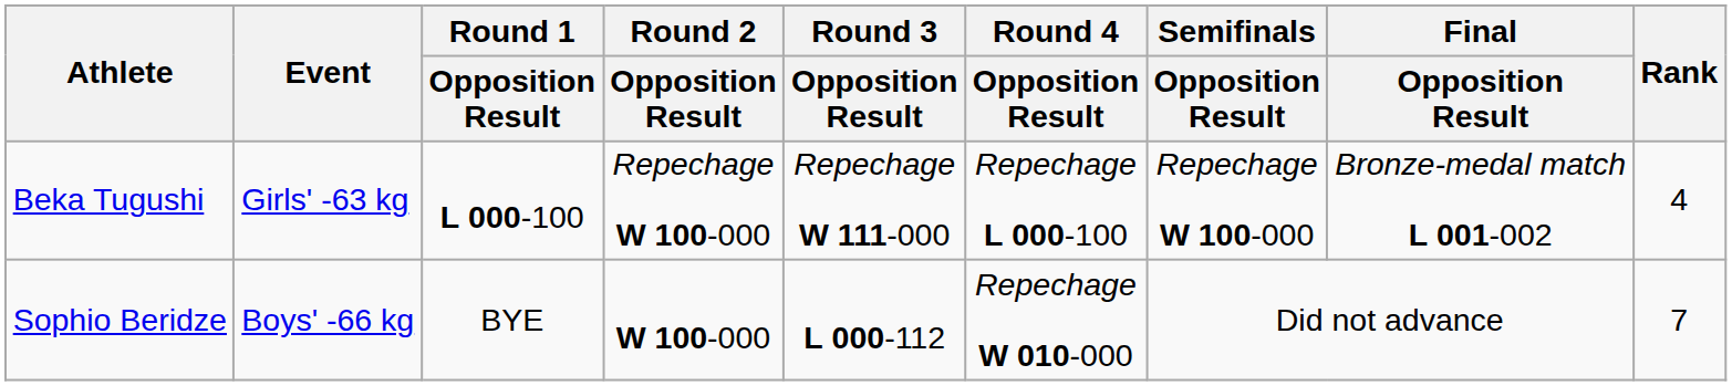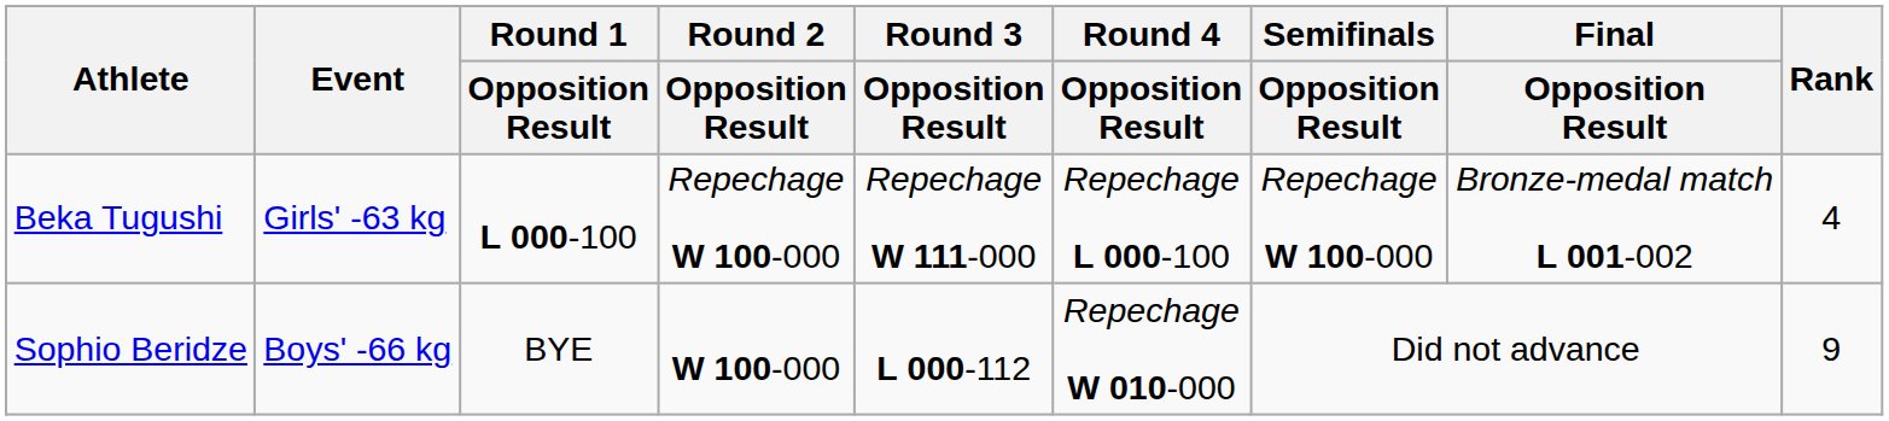 <table class="wikitable" border="1" style="font-size:90%">
 <tr>
 <th rowspan=2>Athlete</th>
 <th rowspan=2>Event</th>
 <th>Round 1</th>
 <th>Round 2</th>
 <th>Round 3</th>
 <th>Round 4</th>
 <th>Semifinals</th>
 <th>Final</th>
 <th rowspan=2>Rank</th>
 </tr>
 <tr>
 <th>Opposition<br>Result</th>
 <th>Opposition<br>Result</th>
 <th>Opposition<br>Result</th>
 <th>Opposition<br>Result</th>
 <th>Opposition<br>Result</th>
 <th>Opposition<br>Result</th>
 </tr>
 <tr>
 <td><a href='#'>Beka Tugushi</a></td>
 <td><a href='#'>Girls' -63 kg</a></td>
 <td align=center> <br> <strong>L</strong> <strong>000</strong>-100</td>
 <td align=center><em>Repechage</em><br> <br> <strong>W</strong> <strong>100</strong>-000</td>
 <td align=center><em>Repechage</em><br> <br> <strong>W</strong> <strong>111</strong>-000</td>
 <td align=center><em>Repechage</em><br> <br> <strong>L</strong> <strong>000</strong>-100</td>
 <td align=center><em>Repechage</em><br> <br> <strong>W</strong> <strong>100</strong>-000</td>
 <td align=center><em>Bronze-medal match</em><br> <br> <strong>L</strong> <strong>001</strong>-002</td>
 <td align=center>4</td>
 </tr>
 <tr>
 <td><a href='#'>Sophio Beridze</a></td>
 <td><a href='#'>Boys' -66 kg</a></td>
 <td align=center>BYE</td>
 <td align=center> <br> <strong>W</strong> <strong>100</strong>-000</td>
 <td align=center> <br> <strong>L</strong> <strong>000</strong>-112</td>
 <td align=center><em>Repechage</em><br> <br> <strong>W</strong> <strong>010</strong>-000</td>
 <td align=center colspan=2>Did not advance</td>
-<td align=center>7</td>
+<td align=center>9</td>
 </tr>
 </table>
